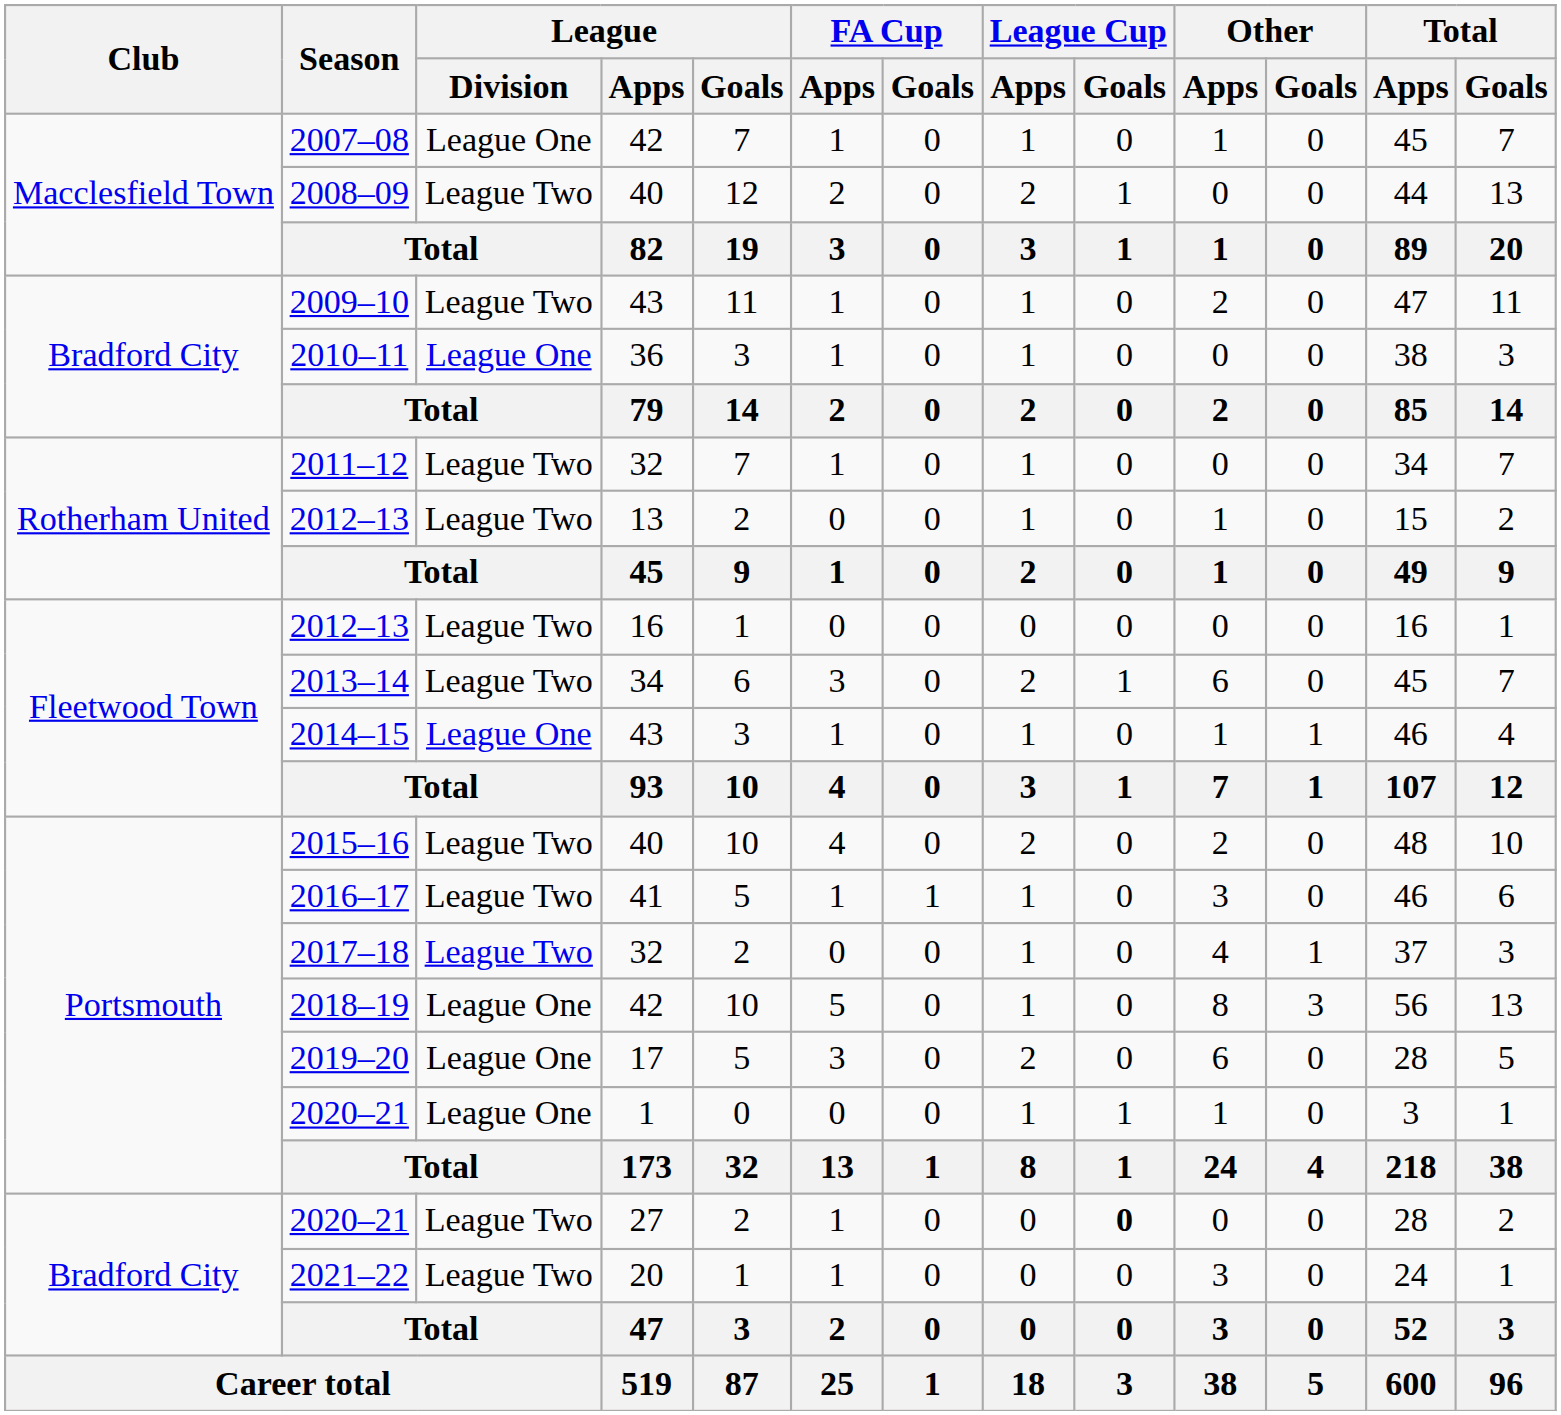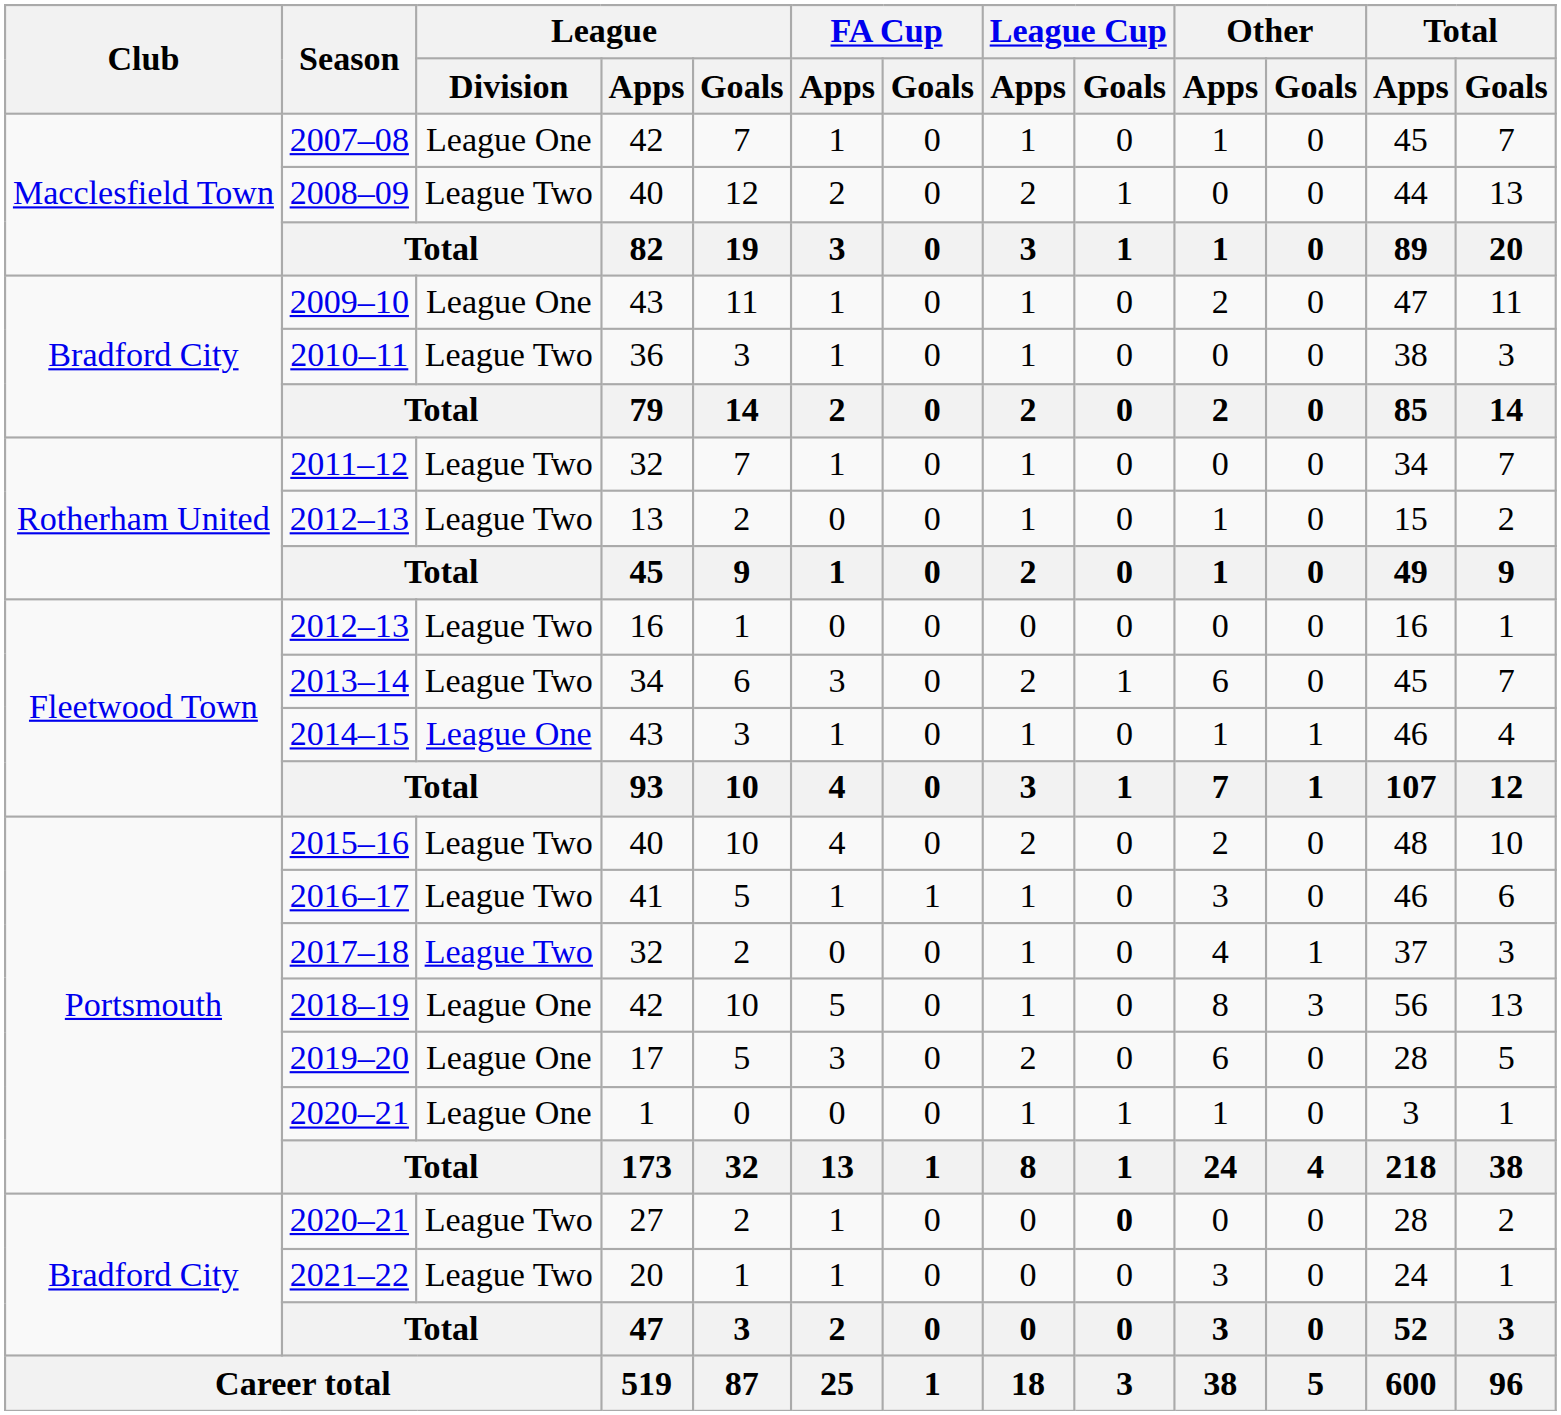 <table class="wikitable" style="text-align: center;">
 <tr>
 <th rowspan="2">Club</th>
 <th rowspan="2">Season</th>
 <th colspan="3">League</th>
 <th colspan="2"><a href='#'>FA Cup</a></th>
 <th colspan="2"><a href='#'>League Cup</a></th>
 <th colspan="2">Other</th>
 <th colspan="2">Total</th>
 </tr>
 <tr>
 <th>Division</th>
 <th>Apps</th>
 <th>Goals</th>
 <th>Apps</th>
 <th>Goals</th>
 <th>Apps</th>
 <th>Goals</th>
 <th>Apps</th>
 <th>Goals</th>
 <th>Apps</th>
 <th>Goals</th>
 </tr>
 <tr>
 <td rowspan="3" valign="center"><a href='#'>Macclesfield Town</a></td>
 <td><a href='#'>2007–08</a></td>
 <td>League One</td>
 <td>42</td>
 <td>7</td>
 <td>1</td>
 <td>0</td>
 <td>1</td>
 <td>0</td>
 <td>1</td>
 <td>0</td>
 <td>45</td>
 <td>7</td>
 </tr>
 <tr>
 <td><a href='#'>2008–09</a></td>
 <td>League Two</td>
 <td>40</td>
 <td>12</td>
 <td>2</td>
 <td>0</td>
 <td>2</td>
 <td>1</td>
 <td>0</td>
 <td>0</td>
 <td>44</td>
 <td>13</td>
 </tr>
 <tr>
 <th colspan="2">Total</th>
 <th>82</th>
 <th>19</th>
 <th>3</th>
 <th>0</th>
 <th>3</th>
 <th>1</th>
 <th>1</th>
 <th>0</th>
 <th>89</th>
 <th>20</th>
 </tr>
 <tr>
 <td rowspan="3" valign="center"><a href='#'>Bradford City</a></td>
 <td><a href='#'>2009–10</a></td>
-<td>League Two</td>
+<td>League One</td>
 <td>43</td>
 <td>11</td>
 <td>1</td>
 <td>0</td>
 <td>1</td>
 <td>0</td>
 <td>2</td>
 <td>0</td>
 <td>47</td>
 <td>11</td>
 </tr>
 <tr>
 <td><a href='#'>2010–11</a></td>
-<td><a href='#'>League One</a></td>
+<td>League Two</td>
 <td>36</td>
 <td>3</td>
 <td>1</td>
 <td>0</td>
 <td>1</td>
 <td>0</td>
 <td>0</td>
 <td>0</td>
 <td>38</td>
 <td>3</td>
 </tr>
 <tr>
 <th colspan="2">Total</th>
 <th>79</th>
 <th>14</th>
 <th>2</th>
 <th>0</th>
 <th>2</th>
 <th>0</th>
 <th>2</th>
 <th>0</th>
 <th>85</th>
 <th>14</th>
 </tr>
 <tr>
 <td rowspan="3" valign="center"><a href='#'>Rotherham United</a></td>
 <td><a href='#'>2011–12</a></td>
 <td>League Two</td>
 <td>32</td>
 <td>7</td>
 <td>1</td>
 <td>0</td>
 <td>1</td>
 <td>0</td>
 <td>0</td>
 <td>0</td>
 <td>34</td>
 <td>7</td>
 </tr>
 <tr>
 <td><a href='#'>2012–13</a></td>
 <td>League Two</td>
 <td>13</td>
 <td>2</td>
 <td>0</td>
 <td>0</td>
 <td>1</td>
 <td>0</td>
 <td>1</td>
 <td>0</td>
 <td>15</td>
 <td>2</td>
 </tr>
 <tr>
 <th colspan="2">Total</th>
 <th>45</th>
 <th>9</th>
 <th>1</th>
 <th>0</th>
 <th>2</th>
 <th>0</th>
 <th>1</th>
 <th>0</th>
 <th>49</th>
 <th>9</th>
 </tr>
 <tr>
 <td rowspan="4" valign="center"><a href='#'>Fleetwood Town</a></td>
 <td><a href='#'>2012–13</a></td>
 <td>League Two</td>
 <td>16</td>
 <td>1</td>
 <td>0</td>
 <td>0</td>
 <td>0</td>
 <td>0</td>
 <td>0</td>
 <td>0</td>
 <td>16</td>
 <td>1</td>
 </tr>
 <tr>
 <td><a href='#'>2013–14</a></td>
 <td>League Two</td>
 <td>34</td>
 <td>6</td>
 <td>3</td>
 <td>0</td>
 <td>2</td>
 <td>1</td>
 <td>6</td>
 <td>0</td>
 <td>45</td>
 <td>7</td>
 </tr>
 <tr>
 <td><a href='#'>2014–15</a></td>
 <td><a href='#'>League One</a></td>
 <td>43</td>
 <td>3</td>
 <td>1</td>
 <td>0</td>
 <td>1</td>
 <td>0</td>
 <td>1</td>
 <td>1</td>
 <td>46</td>
 <td>4</td>
 </tr>
 <tr>
 <th colspan="2">Total</th>
 <th>93</th>
 <th>10</th>
 <th>4</th>
 <th>0</th>
 <th>3</th>
 <th>1</th>
 <th>7</th>
 <th>1</th>
 <th>107</th>
 <th>12</th>
 </tr>
 <tr>
 <td rowspan="7" valign="center"><a href='#'>Portsmouth</a></td>
 <td><a href='#'>2015–16</a></td>
 <td>League Two</td>
 <td>40</td>
 <td>10</td>
 <td>4</td>
 <td>0</td>
 <td>2</td>
 <td>0</td>
 <td>2</td>
 <td>0</td>
 <td>48</td>
 <td>10</td>
 </tr>
 <tr>
 <td><a href='#'>2016–17</a></td>
 <td>League Two</td>
 <td>41</td>
 <td>5</td>
 <td>1</td>
 <td>1</td>
 <td>1</td>
 <td>0</td>
 <td>3</td>
 <td>0</td>
 <td>46</td>
 <td>6</td>
 </tr>
 <tr>
 <td><a href='#'>2017–18</a></td>
 <td><a href='#'>League Two</a></td>
 <td>32</td>
 <td>2</td>
 <td>0</td>
 <td>0</td>
 <td>1</td>
 <td>0</td>
 <td>4</td>
 <td>1</td>
 <td>37</td>
 <td>3</td>
 </tr>
 <tr>
 <td><a href='#'>2018–19</a></td>
 <td>League One</td>
 <td>42</td>
 <td>10</td>
 <td>5</td>
 <td>0</td>
 <td>1</td>
 <td>0</td>
 <td>8</td>
 <td>3</td>
 <td>56</td>
 <td>13</td>
 </tr>
 <tr>
 <td><a href='#'>2019–20</a></td>
 <td>League One</td>
 <td>17</td>
 <td>5</td>
 <td>3</td>
 <td>0</td>
 <td>2</td>
 <td>0</td>
 <td>6</td>
 <td>0</td>
 <td>28</td>
 <td>5</td>
 </tr>
 <tr>
 <td><a href='#'>2020–21</a></td>
 <td>League One</td>
 <td>1</td>
 <td>0</td>
 <td>0</td>
 <td>0</td>
 <td>1</td>
 <td>1</td>
 <td>1</td>
 <td>0</td>
 <td>3</td>
 <td>1</td>
 </tr>
 <tr>
 <th colspan="2">Total</th>
 <th>173</th>
 <th>32</th>
 <th>13</th>
 <th>1</th>
 <th>8</th>
 <th>1</th>
 <th>24</th>
 <th>4</th>
 <th>218</th>
 <th>38</th>
 </tr>
 <tr>
 <td rowspan="3"><a href='#'>Bradford City</a></td>
 <td><a href='#'>2020–21</a></td>
 <td>League Two</td>
 <td>27</td>
 <td>2</td>
 <td>1</td>
 <td>0</td>
 <td>0</td>
 <td><strong>0</strong></td>
 <td>0</td>
 <td>0</td>
 <td>28</td>
 <td>2</td>
 </tr>
 <tr>
 <td><a href='#'>2021–22</a></td>
 <td>League Two</td>
 <td>20</td>
 <td>1</td>
 <td>1</td>
 <td>0</td>
 <td>0</td>
 <td>0</td>
 <td>3</td>
 <td>0</td>
 <td>24</td>
 <td>1</td>
 </tr>
 <tr>
 <th colspan="2">Total</th>
 <th>47</th>
 <th>3</th>
 <th>2</th>
 <th>0</th>
 <th>0</th>
 <th>0</th>
 <th>3</th>
 <th>0</th>
 <th>52</th>
 <th>3</th>
 </tr>
 <tr>
 <th colspan="3">Career total</th>
 <th>519</th>
 <th>87</th>
 <th>25</th>
 <th>1</th>
 <th>18</th>
 <th>3</th>
 <th>38</th>
 <th>5</th>
 <th>600</th>
 <th>96</th>
 </tr>
 </table>
